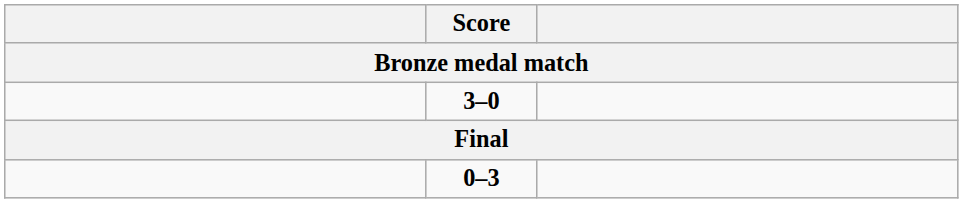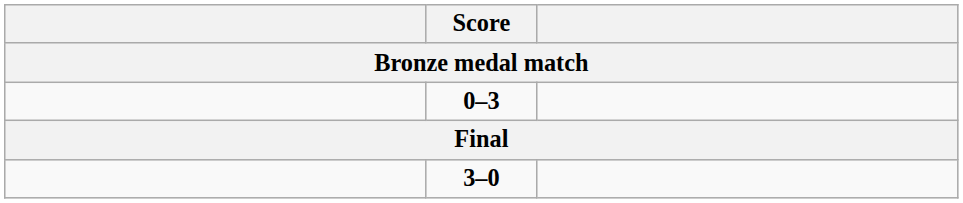 <table class="wikitable" style="text-align: left;">
 <tr>
 <th align="right" width="270"></th>
 <th width="65">Score</th>
 <th align="left" width="270"></th>
 </tr>
 <tr>
 <th colspan="3">Bronze medal match</th>
 </tr>
 <tr>
+<td></td>
+<td align=center><strong>0–3</strong></td>
 <td><strong></strong></td>
-<td align=center><strong>3–0</strong></td>
-<td></td>
 </tr>
 <tr>
 <th colspan="3">Final</th>
 </tr>
 <tr>
+<td><strong></strong></td>
+<td align=center><strong>3–0</strong></td>
 <td></td>
-<td align=center><strong>0–3</strong></td>
-<td><strong></strong></td>
 </tr>
 </table>
